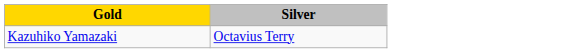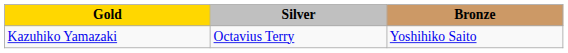 <table class="wikitable" style="text-align:left">
 <tr align="center">
 <td width=235 bgcolor=gold><strong>Gold</strong></td>
 <td width=200 bgcolor=silver><strong>Silver</strong></td>
+<td width=200 bgcolor=CC9966><strong>Bronze</strong></td>
 </tr>
 <tr>
 <td><a href='#'>Kazuhiko Yamazaki</a><br><em></em></td>
 <td><a href='#'>Octavius Terry</a><br><em></em></td>
+<td><a href='#'>Yoshihiko Saito</a><br><em></em></td>
 </tr>
 </table>
